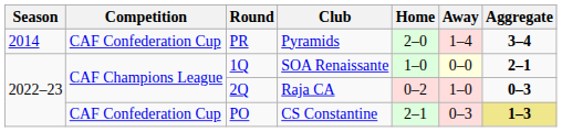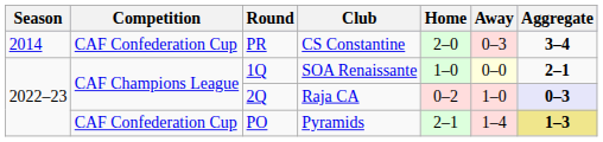 <table class="wikitable" style="text-align: left; font-size:100%">
 <tr bgcolor="#ccccff">
 <th>Season</th>
 <th>Competition</th>
 <th>Round</th>
 <th>Club</th>
 <th>Home</th>
 <th>Away</th>
 <th>Aggregate</th>
 </tr>
 <tr>
 <td><a href='#'>2014</a></td>
 <td><a href='#'>CAF Confederation Cup</a></td>
 <td><a href='#'>PR</a></td>
-<td> <a href='#'>Pyramids</a></td>
+<td> <a href='#'>CS Constantine</a></td>
 <td style="text-align:center; background:#dfd;">2–0</td>
-<td style="text-align:center; background:#fdd;">1–4</td>
+<td style="text-align:center; background:#fdd;">0–3</td>
 <td align=center><strong>3–4</strong></td>
 </tr>
 <tr>
 <td rowspan=3>2022–23</td>
 <td rowspan=2><a href='#'>CAF Champions League</a></td>
 <td><a href='#'>1Q</a></td>
 <td> <a href='#'>SOA Renaissante</a></td>
 <td style="text-align:center; background:#dfd;">1–0</td>
 <td style="text-align:center; background:#ffd;">0–0</td>
 <td align=center><strong>2–1</strong></td>
 </tr>
 <tr>
 <td><a href='#'>2Q</a></td>
 <td> <a href='#'>Raja CA</a></td>
 <td style="text-align:center; background:#fdd;">0–2</td>
 <td style="text-align:center; background:#fdd;">1–0</td>
-<td align=center><strong>0–3</strong></td>
+<td align=center style="background: lavender;"><strong>0–3</strong></td>
 </tr>
 <tr>
 <td rowspan=2><a href='#'>CAF Confederation Cup</a></td>
 <td><a href='#'>PO</a></td>
-<td> <a href='#'>CS Constantine</a></td>
+<td> <a href='#'>Pyramids</a></td>
 <td style="text-align:center; background:#dfd;">2–1</td>
-<td style="text-align:center; background:#fdd;">0–3</td>
+<td style="text-align:center; background:#fdd;">1–4</td>
 <td align=center style="background: khaki;"><strong>1–3</strong></td>
 </tr>
 </table>
